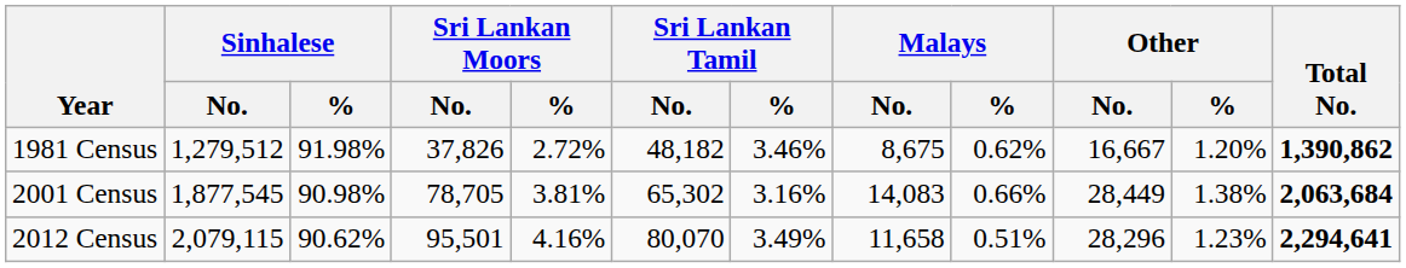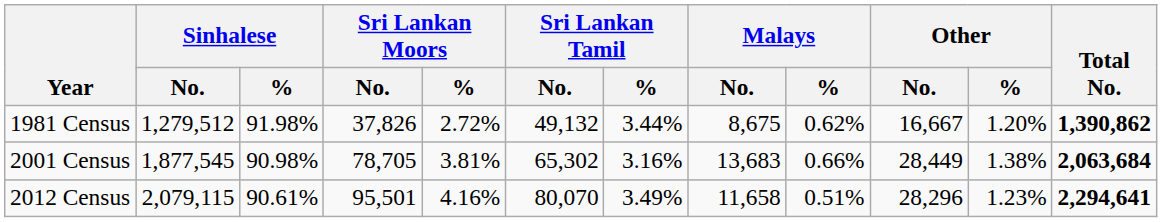 <table class="wikitable" border="1" style="text-align:right;">
 <tr>
 <th style="vertical-align:bottom;" rowspan=2>Year</th>
 <th colspan=2><a href='#'>Sinhalese</a></th>
 <th colspan=2><a href='#'>Sri Lankan Moors</a></th>
 <th colspan=2><a href='#'>Sri Lankan Tamil</a></th>
 <th colspan=2><a href='#'>Malays</a></th>
 <th colspan=2>Other</th>
 <th style="vertical-align:bottom;" rowspan=2><strong>Total</strong><br><strong>No.</strong></th>
 </tr>
 <tr>
 <th style="width:60px;">No.</th>
 <th style="width:50px;">%</th>
 <th style="width:60px;">No.</th>
 <th style="width:50px;">%</th>
 <th style="width:60px;">No.</th>
 <th style="width:50px;">%</th>
 <th style="width:60px;">No.</th>
 <th style="width:50px;">%</th>
 <th style="width:60px;">No.</th>
 <th style="width:50px;">%</th>
 </tr>
 <tr>
 <td align=left>1981 Census</td>
 <td>1,279,512</td>
 <td>91.98%</td>
 <td>37,826</td>
 <td>2.72%</td>
-<td>48,182</td>
-<td>3.46%</td>
+<td>49,132</td>
+<td>3.44%</td>
 <td>8,675</td>
 <td>0.62%</td>
 <td>16,667</td>
 <td>1.20%</td>
 <td><strong>1,390,862</strong></td>
 </tr>
 <tr>
 <td align=left>2001 Census</td>
 <td>1,877,545</td>
 <td>90.98%</td>
 <td>78,705</td>
 <td>3.81%</td>
 <td>65,302</td>
 <td>3.16%</td>
-<td>14,083</td>
+<td>13,683</td>
 <td>0.66%</td>
 <td>28,449</td>
 <td>1.38%</td>
 <td><strong>2,063,684</strong></td>
 </tr>
 <tr>
 <td align=left>2012 Census</td>
 <td>2,079,115</td>
-<td>90.62%</td>
+<td>90.61%</td>
 <td>95,501</td>
 <td>4.16%</td>
 <td>80,070</td>
 <td>3.49%</td>
 <td>11,658</td>
 <td>0.51%</td>
 <td>28,296</td>
 <td>1.23%</td>
 <td><strong>2,294,641</strong></td>
 </tr>
 </table>
